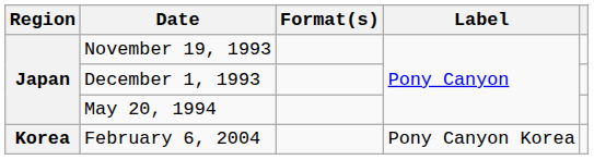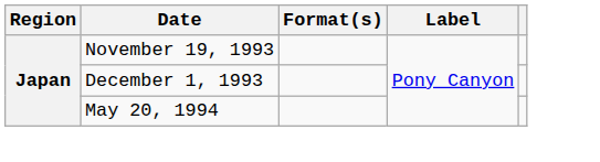 <table class="wikitable plainrowheaders">
 <tr>
 <th scope="col">Region</th>
 <th scope="col">Date</th>
 <th scope="col">Format(s)</th>
 <th scope="col">Label</th>
 <th scope="col"></th>
 </tr>
 <tr>
 <th scope="row" rowspan="3">Japan</th>
 <td>November 19, 1993</td>
 <td></td>
 <td rowspan="3"><a href='#'>Pony Canyon</a></td>
 <td></td>
 </tr>
 <tr>
 <td>December 1, 1993</td>
 <td></td>
 <td></td>
 </tr>
 <tr>
 <td>May 20, 1994</td>
 <td></td>
 <td></td>
 </tr>
-<tr>
-<th scope="row">Korea</th>
-<td>February 6, 2004</td>
-<td></td>
-<td>Pony Canyon Korea</td>
-<td></td>
-</tr>
 </table>
